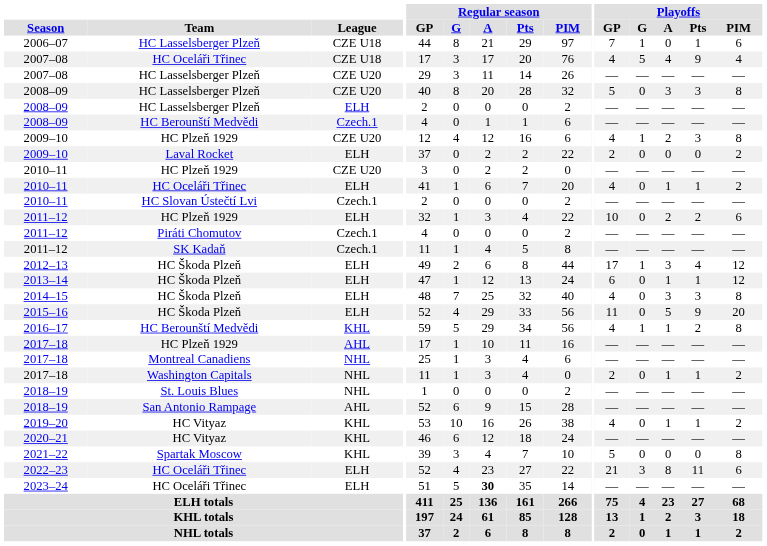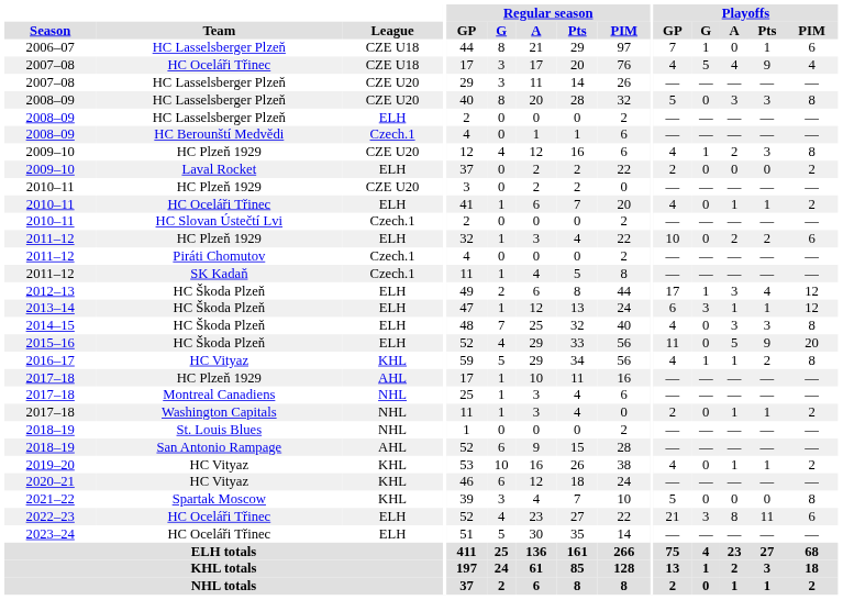 <table border="0" cellpadding="1" cellspacing="0" style="text-align:center; width:60em">
 <tr bgcolor="#e0e0e0">
 <th colspan="3" bgcolor="#ffffff"></th>
 <th rowspan="99" bgcolor="#ffffff"></th>
 <th colspan="5"><a href='#'>Regular season</a></th>
 <th rowspan="99" bgcolor="#ffffff"></th>
 <th colspan="5"><a href='#'>Playoffs</a></th>
 </tr>
 <tr bgcolor="#e0e0e0">
 <th><a href='#'>Season</a></th>
 <th>Team</th>
 <th>League</th>
 <th>GP</th>
 <th><a href='#'>G</a></th>
 <th><a href='#'>A</a></th>
 <th><a href='#'>Pts</a></th>
 <th><a href='#'>PIM</a></th>
 <th>GP</th>
 <th>G</th>
 <th>A</th>
 <th>Pts</th>
 <th>PIM</th>
 </tr>
 <tr>
 <td>2006–07</td>
 <td><a href='#'>HC Lasselsberger Plzeň</a></td>
 <td>CZE U18</td>
 <td>44</td>
 <td>8</td>
 <td>21</td>
 <td>29</td>
 <td>97</td>
 <td>7</td>
 <td>1</td>
 <td>0</td>
 <td>1</td>
 <td>6</td>
 </tr>
 <tr bgcolor="#f0f0f0">
 <td>2007–08</td>
 <td><a href='#'>HC Oceláři Třinec</a></td>
 <td>CZE U18</td>
 <td>17</td>
 <td>3</td>
 <td>17</td>
 <td>20</td>
 <td>76</td>
 <td>4</td>
 <td>5</td>
 <td>4</td>
 <td>9</td>
 <td>4</td>
 </tr>
 <tr>
 <td>2007–08</td>
 <td>HC Lasselsberger Plzeň</td>
 <td>CZE U20</td>
 <td>29</td>
 <td>3</td>
 <td>11</td>
 <td>14</td>
 <td>26</td>
 <td>—</td>
 <td>—</td>
 <td>—</td>
 <td>—</td>
 <td>—</td>
 </tr>
 <tr bgcolor="#f0f0f0">
 <td>2008–09</td>
 <td>HC Lasselsberger Plzeň</td>
 <td>CZE U20</td>
 <td>40</td>
 <td>8</td>
 <td>20</td>
 <td>28</td>
 <td>32</td>
 <td>5</td>
 <td>0</td>
 <td>3</td>
 <td>3</td>
 <td>8</td>
 </tr>
 <tr>
 <td><a href='#'>2008–09</a></td>
 <td>HC Lasselsberger Plzeň</td>
 <td><a href='#'>ELH</a></td>
 <td>2</td>
 <td>0</td>
 <td>0</td>
 <td>0</td>
 <td>2</td>
 <td>—</td>
 <td>—</td>
 <td>—</td>
 <td>—</td>
 <td>—</td>
 </tr>
 <tr bgcolor="#f0f0f0">
 <td><a href='#'>2008–09</a></td>
 <td><a href='#'>HC Berounští Medvědi</a></td>
 <td><a href='#'>Czech.1</a></td>
 <td>4</td>
 <td>0</td>
 <td>1</td>
 <td>1</td>
 <td>6</td>
 <td>—</td>
 <td>—</td>
 <td>—</td>
 <td>—</td>
 <td>—</td>
 </tr>
 <tr>
 <td>2009–10</td>
 <td>HC Plzeň 1929</td>
 <td>CZE U20</td>
 <td>12</td>
 <td>4</td>
 <td>12</td>
 <td>16</td>
 <td>6</td>
 <td>4</td>
 <td>1</td>
 <td>2</td>
 <td>3</td>
 <td>8</td>
 </tr>
 <tr bgcolor="#f0f0f0">
 <td><a href='#'>2009–10</a></td>
 <td><a href='#'>Laval Rocket</a></td>
 <td>ELH</td>
 <td>37</td>
 <td>0</td>
 <td>2</td>
 <td>2</td>
 <td>22</td>
 <td>2</td>
 <td>0</td>
 <td>0</td>
 <td>0</td>
 <td>2</td>
 </tr>
 <tr>
 <td>2010–11</td>
 <td>HC Plzeň 1929</td>
 <td>CZE U20</td>
 <td>3</td>
 <td>0</td>
 <td>2</td>
 <td>2</td>
 <td>0</td>
 <td>—</td>
 <td>—</td>
 <td>—</td>
 <td>—</td>
 <td>—</td>
 </tr>
 <tr bgcolor="#f0f0f0">
 <td><a href='#'>2010–11</a></td>
 <td><a href='#'>HC Oceláři Třinec</a></td>
 <td>ELH</td>
 <td>41</td>
 <td>1</td>
 <td>6</td>
 <td>7</td>
 <td>20</td>
 <td>4</td>
 <td>0</td>
 <td>1</td>
 <td>1</td>
 <td>2</td>
 </tr>
 <tr>
 <td><a href='#'>2010–11</a></td>
 <td><a href='#'>HC Slovan Ústečtí Lvi</a></td>
 <td>Czech.1</td>
 <td>2</td>
 <td>0</td>
 <td>0</td>
 <td>0</td>
 <td>2</td>
 <td>—</td>
 <td>—</td>
 <td>—</td>
 <td>—</td>
 <td>—</td>
 </tr>
 <tr bgcolor="#f0f0f0">
 <td><a href='#'>2011–12</a></td>
 <td>HC Plzeň 1929</td>
 <td>ELH</td>
 <td>32</td>
 <td>1</td>
 <td>3</td>
 <td>4</td>
 <td>22</td>
 <td>10</td>
 <td>0</td>
 <td>2</td>
 <td>2</td>
 <td>6</td>
 </tr>
 <tr>
 <td><a href='#'>2011–12</a></td>
 <td><a href='#'>Piráti Chomutov</a></td>
 <td>Czech.1</td>
 <td>4</td>
 <td>0</td>
 <td>0</td>
 <td>0</td>
 <td>2</td>
 <td>—</td>
 <td>—</td>
 <td>—</td>
 <td>—</td>
 <td>—</td>
 </tr>
 <tr bgcolor="#f0f0f0">
 <td>2011–12</td>
 <td><a href='#'>SK Kadaň</a></td>
 <td>Czech.1</td>
 <td>11</td>
 <td>1</td>
 <td>4</td>
 <td>5</td>
 <td>8</td>
 <td>—</td>
 <td>—</td>
 <td>—</td>
 <td>—</td>
 <td>—</td>
 </tr>
 <tr>
 <td><a href='#'>2012–13</a></td>
 <td>HC Škoda Plzeň</td>
 <td>ELH</td>
 <td>49</td>
 <td>2</td>
 <td>6</td>
 <td>8</td>
 <td>44</td>
 <td>17</td>
 <td>1</td>
 <td>3</td>
 <td>4</td>
 <td>12</td>
 </tr>
 <tr bgcolor="#f0f0f0">
 <td><a href='#'>2013–14</a></td>
 <td>HC Škoda Plzeň</td>
 <td>ELH</td>
 <td>47</td>
 <td>1</td>
 <td>12</td>
 <td>13</td>
 <td>24</td>
 <td>6</td>
-<td>0</td>
+<td>3</td>
 <td>1</td>
 <td>1</td>
 <td>12</td>
 </tr>
 <tr>
 <td><a href='#'>2014–15</a></td>
 <td>HC Škoda Plzeň</td>
 <td>ELH</td>
 <td>48</td>
 <td>7</td>
 <td>25</td>
 <td>32</td>
 <td>40</td>
 <td>4</td>
 <td>0</td>
 <td>3</td>
 <td>3</td>
 <td>8</td>
 </tr>
 <tr bgcolor="#f0f0f0">
 <td><a href='#'>2015–16</a></td>
 <td>HC Škoda Plzeň</td>
 <td>ELH</td>
 <td>52</td>
 <td>4</td>
 <td>29</td>
 <td>33</td>
 <td>56</td>
 <td>11</td>
 <td>0</td>
 <td>5</td>
 <td>9</td>
 <td>20</td>
 </tr>
 <tr>
 <td><a href='#'>2016–17</a></td>
-<td><a href='#'>HC Berounští Medvědi</a></td>
+<td><a href='#'>HC Vityaz</a></td>
 <td><a href='#'>KHL</a></td>
 <td>59</td>
 <td>5</td>
 <td>29</td>
 <td>34</td>
 <td>56</td>
 <td>4</td>
 <td>1</td>
 <td>1</td>
 <td>2</td>
 <td>8</td>
 </tr>
 <tr bgcolor="#f0f0f0">
 <td><a href='#'>2017–18</a></td>
 <td>HC Plzeň 1929</td>
 <td><a href='#'>AHL</a></td>
 <td>17</td>
 <td>1</td>
 <td>10</td>
 <td>11</td>
 <td>16</td>
 <td>—</td>
 <td>—</td>
 <td>—</td>
 <td>—</td>
 <td>—</td>
 </tr>
 <tr>
 <td><a href='#'>2017–18</a></td>
 <td><a href='#'>Montreal Canadiens</a></td>
 <td><a href='#'>NHL</a></td>
 <td>25</td>
 <td>1</td>
 <td>3</td>
 <td>4</td>
 <td>6</td>
 <td>—</td>
 <td>—</td>
 <td>—</td>
 <td>—</td>
 <td>—</td>
 </tr>
 <tr bgcolor="#f0f0f0">
 <td>2017–18</td>
 <td><a href='#'>Washington Capitals</a></td>
 <td>NHL</td>
 <td>11</td>
 <td>1</td>
 <td>3</td>
 <td>4</td>
 <td>0</td>
 <td>2</td>
 <td>0</td>
 <td>1</td>
 <td>1</td>
 <td>2</td>
 </tr>
 <tr>
 <td><a href='#'>2018–19</a></td>
 <td><a href='#'>St. Louis Blues</a></td>
 <td>NHL</td>
 <td>1</td>
 <td>0</td>
 <td>0</td>
 <td>0</td>
 <td>2</td>
 <td>—</td>
 <td>—</td>
 <td>—</td>
 <td>—</td>
 <td>—</td>
 </tr>
 <tr bgcolor="#f0f0f0">
 <td><a href='#'>2018–19</a></td>
 <td><a href='#'>San Antonio Rampage</a></td>
 <td>AHL</td>
 <td>52</td>
 <td>6</td>
 <td>9</td>
 <td>15</td>
 <td>28</td>
 <td>—</td>
 <td>—</td>
 <td>—</td>
 <td>—</td>
 <td>—</td>
 </tr>
 <tr>
 <td><a href='#'>2019–20</a></td>
 <td>HC Vityaz</td>
 <td>KHL</td>
 <td>53</td>
 <td>10</td>
 <td>16</td>
 <td>26</td>
 <td>38</td>
 <td>4</td>
 <td>0</td>
 <td>1</td>
 <td>1</td>
 <td>2</td>
 </tr>
 <tr bgcolor="#f0f0f0">
 <td><a href='#'>2020–21</a></td>
 <td>HC Vityaz</td>
 <td>KHL</td>
 <td>46</td>
 <td>6</td>
 <td>12</td>
 <td>18</td>
 <td>24</td>
 <td>—</td>
 <td>—</td>
 <td>—</td>
 <td>—</td>
 <td>—</td>
 </tr>
 <tr>
 <td><a href='#'>2021–22</a></td>
 <td><a href='#'>Spartak Moscow</a></td>
 <td>KHL</td>
 <td>39</td>
 <td>3</td>
 <td>4</td>
 <td>7</td>
 <td>10</td>
 <td>5</td>
 <td>0</td>
 <td>0</td>
 <td>0</td>
 <td>8</td>
 </tr>
 <tr bgcolor="#f0f0f0">
 <td><a href='#'>2022–23</a></td>
 <td><a href='#'>HC Oceláři Třinec</a></td>
 <td>ELH</td>
 <td>52</td>
 <td>4</td>
 <td>23</td>
 <td>27</td>
 <td>22</td>
 <td>21</td>
 <td>3</td>
 <td>8</td>
 <td>11</td>
 <td>6</td>
 </tr>
 <tr>
 <td><a href='#'>2023–24</a></td>
 <td>HC Oceláři Třinec</td>
 <td>ELH</td>
 <td>51</td>
 <td>5</td>
-<td><strong>30</strong></td>
+<td>30</td>
 <td>35</td>
 <td>14</td>
 <td>—</td>
 <td>—</td>
 <td>—</td>
 <td>—</td>
 <td>—</td>
 </tr>
 <tr bgcolor="#e0e0e0">
 <th colspan="3">ELH totals</th>
 <th>411</th>
 <th>25</th>
 <th>136</th>
 <th>161</th>
 <th>266</th>
 <th>75</th>
 <th>4</th>
 <th>23</th>
 <th>27</th>
 <th>68</th>
 </tr>
 <tr bgcolor="#e0e0e0">
 <th colspan="3">KHL totals</th>
 <th>197</th>
 <th>24</th>
 <th>61</th>
 <th>85</th>
 <th>128</th>
 <th>13</th>
 <th>1</th>
 <th>2</th>
 <th>3</th>
 <th>18</th>
 </tr>
 <tr bgcolor="#e0e0e0">
 <th colspan="3">NHL totals</th>
 <th>37</th>
 <th>2</th>
 <th>6</th>
 <th>8</th>
 <th>8</th>
 <th>2</th>
 <th>0</th>
 <th>1</th>
 <th>1</th>
 <th>2</th>
 </tr>
 </table>
